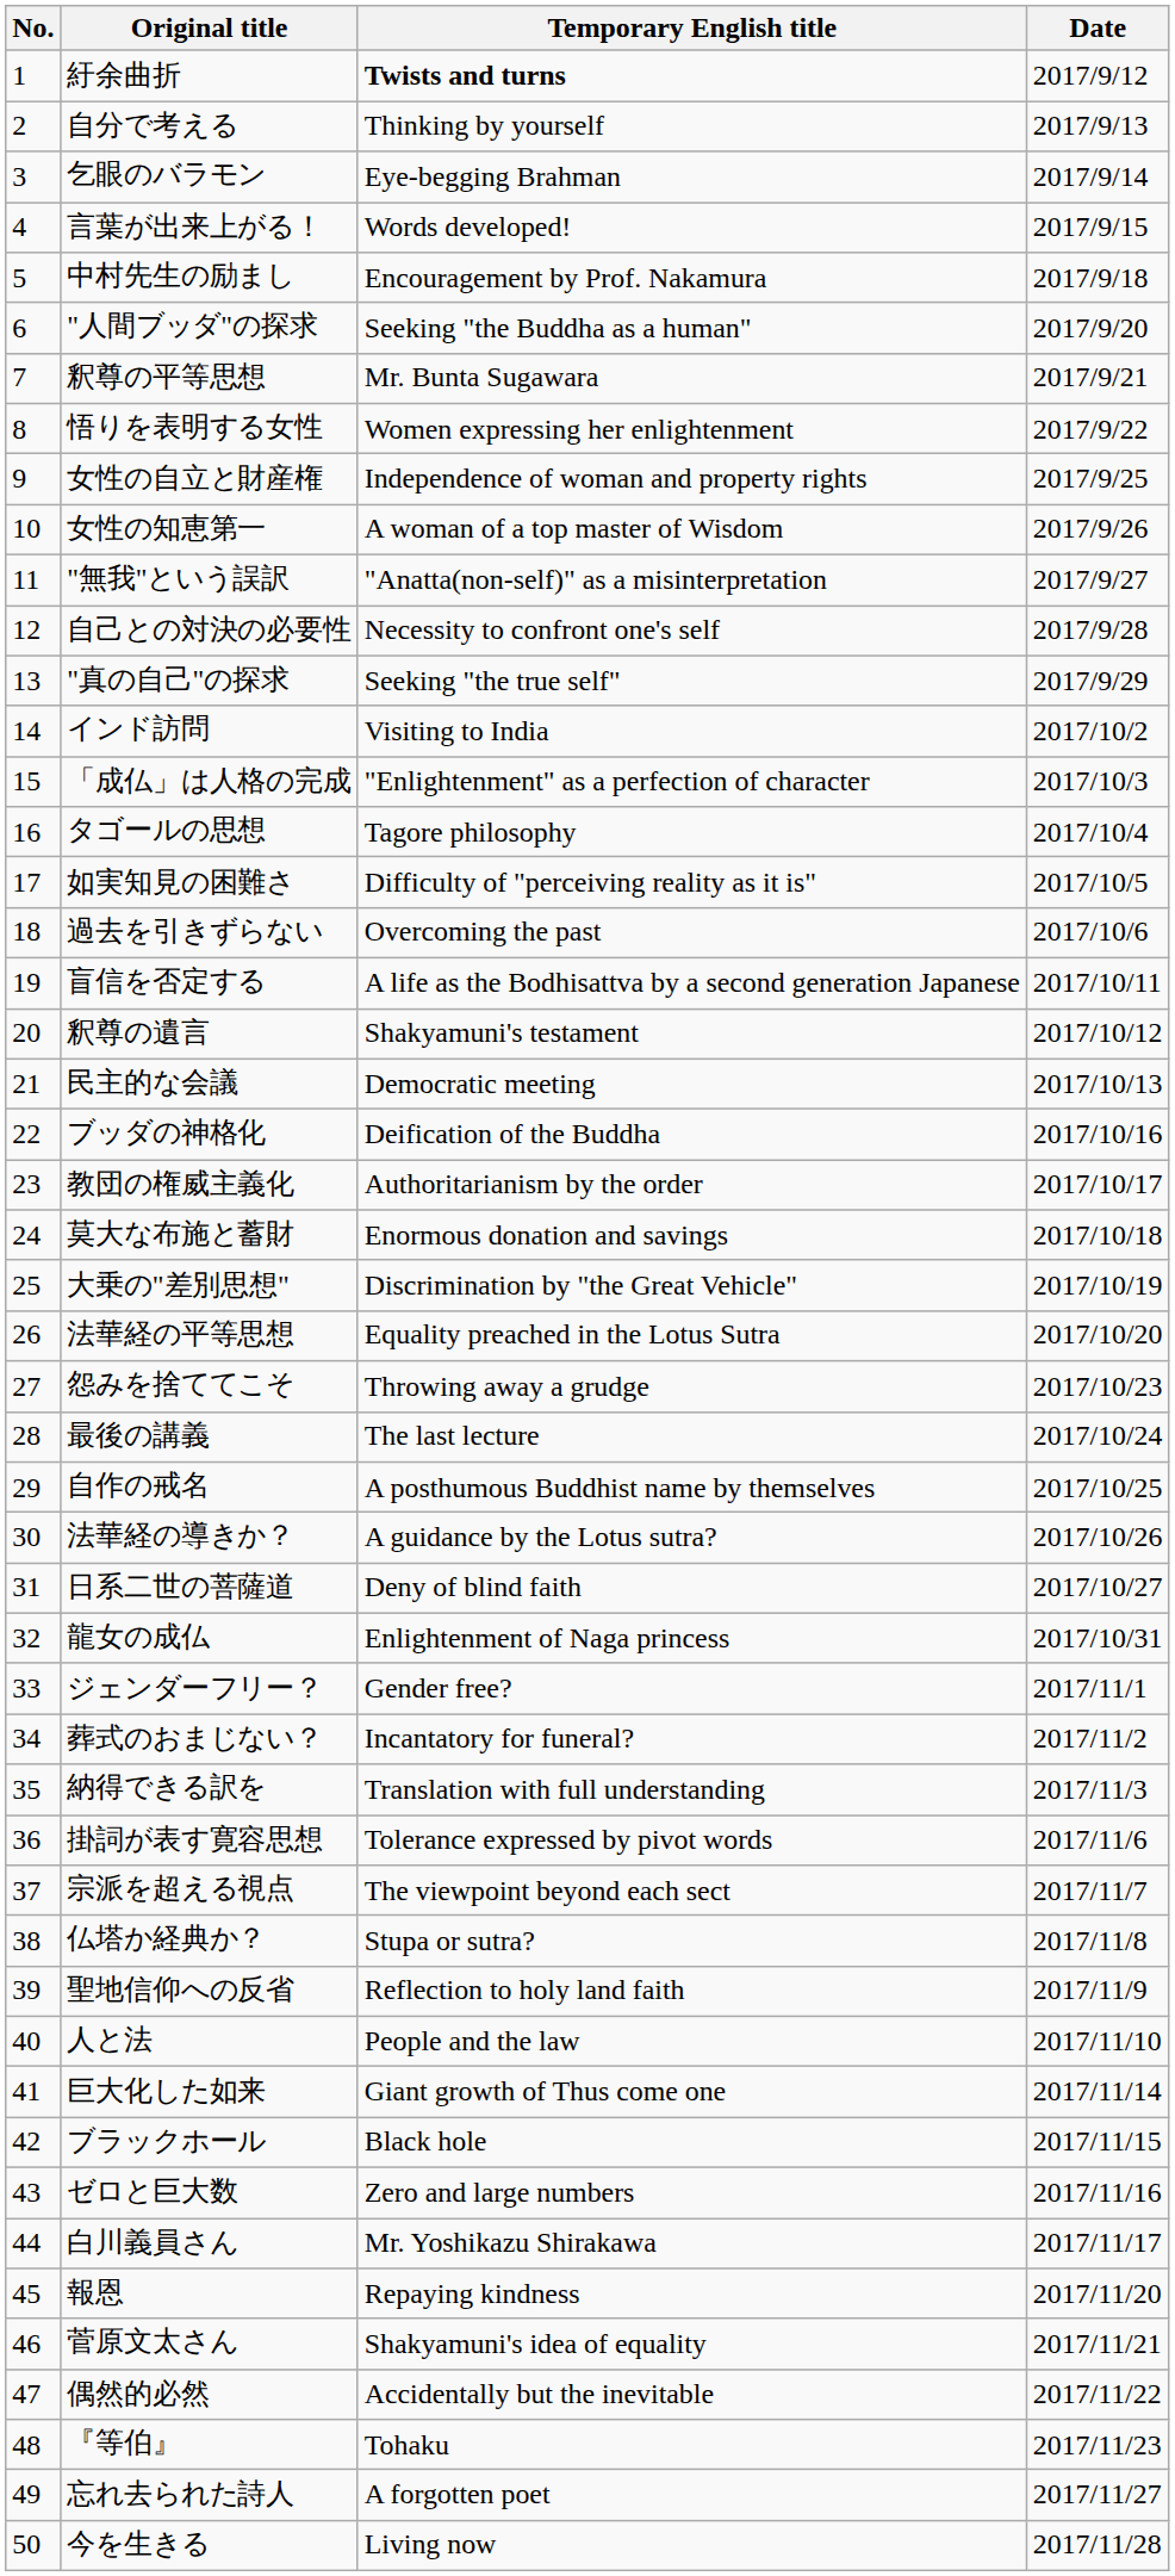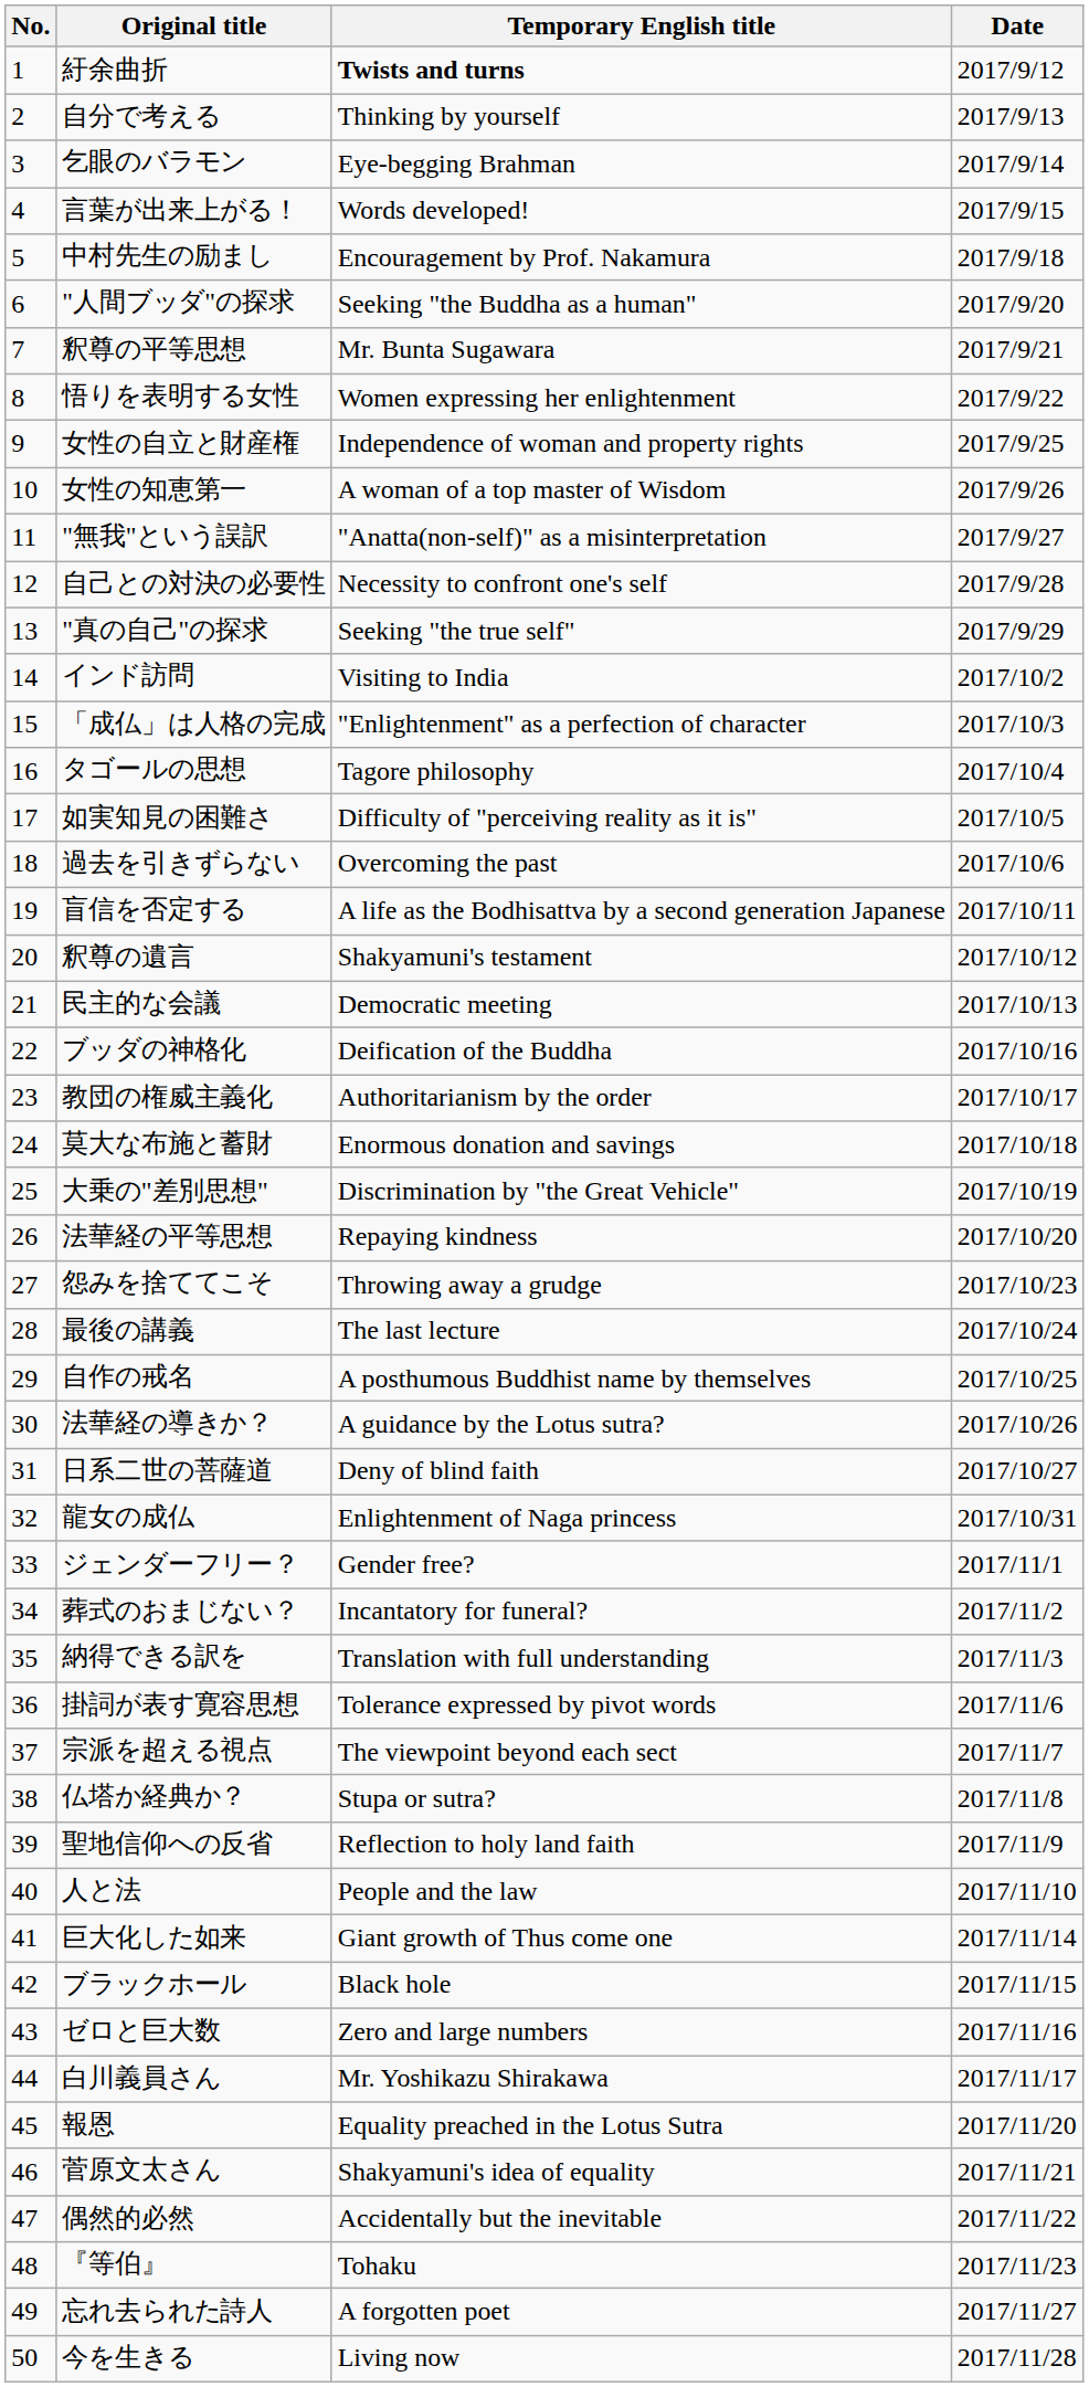 <table class="wikitable">
 <tr>
 <th>No.</th>
 <th>Original title</th>
 <th>Temporary English title</th>
 <th>Date</th>
 </tr>
 <tr>
 <td>1</td>
 <td>紆余曲折</td>
 <td><strong>Twists and turns</strong></td>
 <td>2017/9/12</td>
 </tr>
 <tr>
 <td>2</td>
 <td>自分で考える</td>
 <td>Thinking by yourself</td>
 <td>2017/9/13</td>
 </tr>
 <tr>
 <td>3</td>
 <td>乞眼のバラモン</td>
 <td>Eye-begging Brahman</td>
 <td>2017/9/14</td>
 </tr>
 <tr>
 <td>4</td>
 <td>言葉が出来上がる！</td>
 <td>Words developed!</td>
 <td>2017/9/15</td>
 </tr>
 <tr>
 <td>5</td>
 <td>中村先生の励まし</td>
 <td>Encouragement by Prof. Nakamura</td>
 <td>2017/9/18</td>
 </tr>
 <tr>
 <td>6</td>
 <td>"人間ブッダ"の探求</td>
 <td>Seeking "the Buddha as a human"</td>
 <td>2017/9/20</td>
 </tr>
 <tr>
 <td>7</td>
 <td>釈尊の平等思想</td>
 <td>Mr. Bunta Sugawara</td>
 <td>2017/9/21</td>
 </tr>
 <tr>
 <td>8</td>
 <td>悟りを表明する女性</td>
 <td>Women expressing her enlightenment</td>
 <td>2017/9/22</td>
 </tr>
 <tr>
 <td>9</td>
 <td>女性の自立と財産権</td>
 <td>Independence of woman and property rights</td>
 <td>2017/9/25</td>
 </tr>
 <tr>
 <td>10</td>
 <td>女性の知恵第一</td>
 <td>A woman of a top master of Wisdom</td>
 <td>2017/9/26</td>
 </tr>
 <tr>
 <td>11</td>
 <td>"無我"という誤訳</td>
 <td>"Anatta(non-self)" as a misinterpretation</td>
 <td>2017/9/27</td>
 </tr>
 <tr>
 <td>12</td>
 <td>自己との対決の必要性</td>
 <td>Necessity to confront one's self</td>
 <td>2017/9/28</td>
 </tr>
 <tr>
 <td>13</td>
 <td>"真の自己"の探求</td>
 <td>Seeking "the true self"</td>
 <td>2017/9/29</td>
 </tr>
 <tr>
 <td>14</td>
 <td>インド訪問</td>
 <td>Visiting to India</td>
 <td>2017/10/2</td>
 </tr>
 <tr>
 <td>15</td>
 <td>「成仏」は人格の完成</td>
 <td>"Enlightenment" as a perfection of character</td>
 <td>2017/10/3</td>
 </tr>
 <tr>
 <td>16</td>
 <td>タゴールの思想</td>
 <td>Tagore philosophy</td>
 <td>2017/10/4</td>
 </tr>
 <tr>
 <td>17</td>
 <td>如実知見の困難さ</td>
 <td>Difficulty of "perceiving reality as it is"</td>
 <td>2017/10/5</td>
 </tr>
 <tr>
 <td>18</td>
 <td>過去を引きずらない</td>
 <td>Overcoming the past</td>
 <td>2017/10/6</td>
 </tr>
 <tr>
 <td>19</td>
 <td>盲信を否定する</td>
 <td>A life as the Bodhisattva by a second generation Japanese</td>
 <td>2017/10/11</td>
 </tr>
 <tr>
 <td>20</td>
 <td>釈尊の遺言</td>
 <td>Shakyamuni's testament</td>
 <td>2017/10/12</td>
 </tr>
 <tr>
 <td>21</td>
 <td>民主的な会議</td>
 <td>Democratic meeting</td>
 <td>2017/10/13</td>
 </tr>
 <tr>
 <td>22</td>
 <td>ブッダの神格化</td>
 <td>Deification of the Buddha</td>
 <td>2017/10/16</td>
 </tr>
 <tr>
 <td>23</td>
 <td>教団の権威主義化</td>
 <td>Authoritarianism by the order</td>
 <td>2017/10/17</td>
 </tr>
 <tr>
 <td>24</td>
 <td>莫大な布施と蓄財</td>
 <td>Enormous donation and savings</td>
 <td>2017/10/18</td>
 </tr>
 <tr>
 <td>25</td>
 <td>大乗の"差別思想"</td>
 <td>Discrimination by "the Great Vehicle"</td>
 <td>2017/10/19</td>
 </tr>
 <tr>
 <td>26</td>
 <td>法華経の平等思想</td>
-<td>Equality preached in the Lotus Sutra</td>
+<td>Repaying kindness</td>
 <td>2017/10/20</td>
 </tr>
 <tr>
 <td>27</td>
 <td>怨みを捨ててこそ</td>
 <td>Throwing away a grudge</td>
 <td>2017/10/23</td>
 </tr>
 <tr>
 <td>28</td>
 <td>最後の講義</td>
 <td>The last lecture</td>
 <td>2017/10/24</td>
 </tr>
 <tr>
 <td>29</td>
 <td>自作の戒名</td>
 <td>A posthumous Buddhist name by themselves</td>
 <td>2017/10/25</td>
 </tr>
 <tr>
 <td>30</td>
 <td>法華経の導きか？</td>
 <td>A guidance by the Lotus sutra?</td>
 <td>2017/10/26</td>
 </tr>
 <tr>
 <td>31</td>
 <td>日系二世の菩薩道</td>
 <td>Deny of blind faith</td>
 <td>2017/10/27</td>
 </tr>
 <tr>
 <td>32</td>
 <td>龍女の成仏</td>
 <td>Enlightenment of Naga princess</td>
 <td>2017/10/31</td>
 </tr>
 <tr>
 <td>33</td>
 <td>ジェンダーフリー？</td>
 <td>Gender free?</td>
 <td>2017/11/1</td>
 </tr>
 <tr>
 <td>34</td>
 <td>葬式のおまじない？</td>
 <td>Incantatory for funeral?</td>
 <td>2017/11/2</td>
 </tr>
 <tr>
 <td>35</td>
 <td>納得できる訳を</td>
 <td>Translation with full understanding</td>
 <td>2017/11/3</td>
 </tr>
 <tr>
 <td>36</td>
 <td>掛詞が表す寛容思想</td>
 <td>Tolerance expressed by pivot words</td>
 <td>2017/11/6</td>
 </tr>
 <tr>
 <td>37</td>
 <td>宗派を超える視点</td>
 <td>The viewpoint beyond each sect</td>
 <td>2017/11/7</td>
 </tr>
 <tr>
 <td>38</td>
 <td>仏塔か経典か？</td>
 <td>Stupa or sutra?</td>
 <td>2017/11/8</td>
 </tr>
 <tr>
 <td>39</td>
 <td>聖地信仰への反省</td>
 <td>Reflection to holy land faith</td>
 <td>2017/11/9</td>
 </tr>
 <tr>
 <td>40</td>
 <td>人と法</td>
 <td>People and the law</td>
 <td>2017/11/10</td>
 </tr>
 <tr>
 <td>41</td>
 <td>巨大化した如来</td>
 <td>Giant growth of Thus come one</td>
 <td>2017/11/14</td>
 </tr>
 <tr>
 <td>42</td>
 <td>ブラックホール</td>
 <td>Black hole</td>
 <td>2017/11/15</td>
 </tr>
 <tr>
 <td>43</td>
 <td>ゼロと巨大数</td>
 <td>Zero and large numbers</td>
 <td>2017/11/16</td>
 </tr>
 <tr>
 <td>44</td>
 <td>白川義員さん</td>
 <td>Mr. Yoshikazu Shirakawa</td>
 <td>2017/11/17</td>
 </tr>
 <tr>
 <td>45</td>
 <td>報恩</td>
-<td>Repaying kindness</td>
+<td>Equality preached in the Lotus Sutra</td>
 <td>2017/11/20</td>
 </tr>
 <tr>
 <td>46</td>
 <td>菅原文太さん</td>
 <td>Shakyamuni's idea of equality</td>
 <td>2017/11/21</td>
 </tr>
 <tr>
 <td>47</td>
 <td>偶然的必然</td>
 <td>Accidentally but the inevitable</td>
 <td>2017/11/22</td>
 </tr>
 <tr>
 <td>48</td>
 <td>『等伯』</td>
 <td>Tohaku</td>
 <td>2017/11/23</td>
 </tr>
 <tr>
 <td>49</td>
 <td>忘れ去られた詩人</td>
 <td>A forgotten poet</td>
 <td>2017/11/27</td>
 </tr>
 <tr>
 <td>50</td>
 <td>今を生きる</td>
 <td>Living now</td>
 <td>2017/11/28</td>
 </tr>
 </table>
